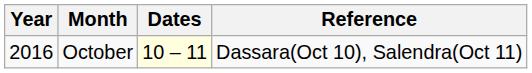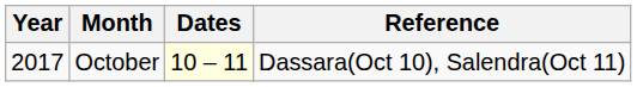 <table class="wikitable sortable">
 <tr>
 <th>Year</th>
 <th>Month</th>
 <th>Dates</th>
 <th>Reference</th>
 </tr>
 <tr>
-<td>2016</td>
+<td>2017</td>
 <td>October</td>
 <td style="background: lightyellow;">10 – 11</td>
 <td>Dassara(Oct 10), Salendra(Oct 11)</td>
 </tr>
 </table>
